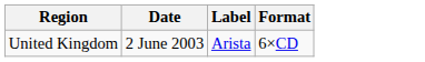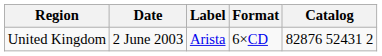 <table class="wikitable">
 <tr>
 <th>Region</th>
 <th>Date</th>
 <th>Label</th>
 <th>Format</th>
+<th>Catalog</th>
 </tr>
 <tr>
 <td>United Kingdom</td>
 <td>2 June 2003</td>
 <td><a href='#'>Arista</a></td>
 <td>6×<a href='#'>CD</a></td>
+<td>82876 52431 2</td>
 </tr>
 </table>
